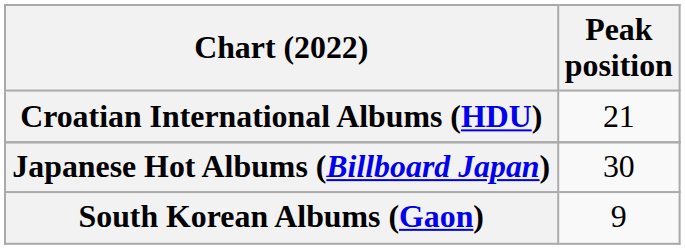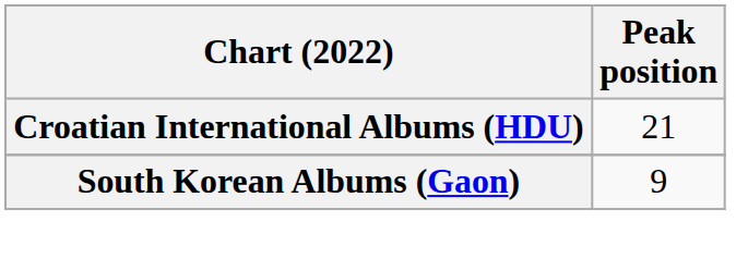 <table class="wikitable sortable plainrowheaders" style="text-align:center">
 <tr>
 <th scope="col">Chart (2022)</th>
 <th scope="col">Peak<br>position</th>
 </tr>
 <tr>
 <th scope="row">Croatian International Albums (<a href='#'>HDU</a>)</th>
 <td>21</td>
 </tr>
 <tr>
 </tr>
 <tr>
-<th scope="row">Japanese Hot Albums (<em><a href='#'>Billboard Japan</a></em>)</th>
-<td>30</td>
-</tr>
-<tr>
 <th scope="row">South Korean Albums (<a href='#'>Gaon</a>)</th>
 <td>9</td>
 </tr>
 </table>
